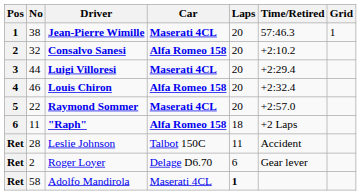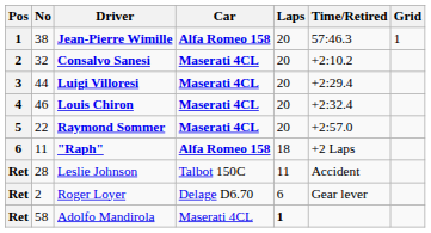 <table class="wikitable" style="font-size: 95%;">
 <tr>
 <th>Pos</th>
 <th>No</th>
 <th>Driver</th>
 <th>Car</th>
 <th>Laps</th>
 <th>Time/Retired</th>
 <th>Grid</th>
 </tr>
 <tr>
 <th>1</th>
 <td>38</td>
 <td> <strong><a href='#'>Jean-Pierre Wimille</a></strong></td>
-<td><strong><a href='#'>Maserati 4CL</a></strong></td>
+<td><strong><a href='#'>Alfa Romeo 158</a></strong></td>
 <td>20</td>
 <td>57:46.3</td>
 <td>1</td>
 </tr>
 <tr>
 <th>2</th>
 <td>32</td>
 <td> <strong><a href='#'>Consalvo Sanesi</a></strong></td>
-<td><strong><a href='#'>Alfa Romeo 158</a></strong></td>
+<td><strong><a href='#'>Maserati 4CL</a></strong></td>
 <td>20</td>
 <td>+2:10.2</td>
 <td></td>
 </tr>
 <tr>
 <th>3</th>
 <td>44</td>
 <td> <strong><a href='#'>Luigi Villoresi</a></strong></td>
 <td><strong><a href='#'>Maserati 4CL</a></strong></td>
 <td>20</td>
 <td>+2:29.4</td>
 <td></td>
 </tr>
 <tr>
 <th>4</th>
 <td>46</td>
 <td> <strong><a href='#'>Louis Chiron</a></strong></td>
-<td><strong><a href='#'>Alfa Romeo 158</a></strong></td>
+<td><strong><a href='#'>Maserati 4CL</a></strong></td>
 <td>20</td>
 <td>+2:32.4</td>
 <td></td>
 </tr>
 <tr>
 <th>5</th>
 <td>22</td>
 <td> <strong><a href='#'>Raymond Sommer</a></strong></td>
 <td><strong><a href='#'>Maserati 4CL</a></strong></td>
 <td>20</td>
 <td>+2:57.0</td>
 <td></td>
 </tr>
 <tr>
 <th>6</th>
 <td>11</td>
 <td> <strong><a href='#'>"Raph"</a></strong></td>
 <td><strong><a href='#'>Alfa Romeo 158</a></strong></td>
 <td>18</td>
 <td>+2 Laps</td>
 <td></td>
 </tr>
 <tr>
 <th>Ret</th>
 <td>28</td>
 <td> <a href='#'>Leslie Johnson</a></td>
 <td><a href='#'>Talbot</a> 150C</td>
 <td>11</td>
 <td>Accident</td>
 <td></td>
 </tr>
 <tr>
 <th>Ret</th>
 <td>2</td>
 <td> <a href='#'>Roger Loyer</a></td>
 <td><a href='#'>Delage</a> D6.70</td>
 <td>6</td>
 <td>Gear lever</td>
 <td></td>
 </tr>
 <tr>
 <th>Ret</th>
 <td>58</td>
 <td> <a href='#'>Adolfo Mandirola</a></td>
 <td><a href='#'>Maserati 4CL</a></td>
 <td><strong>1</strong></td>
 <td></td>
 <td></td>
 </tr>
 </table>
